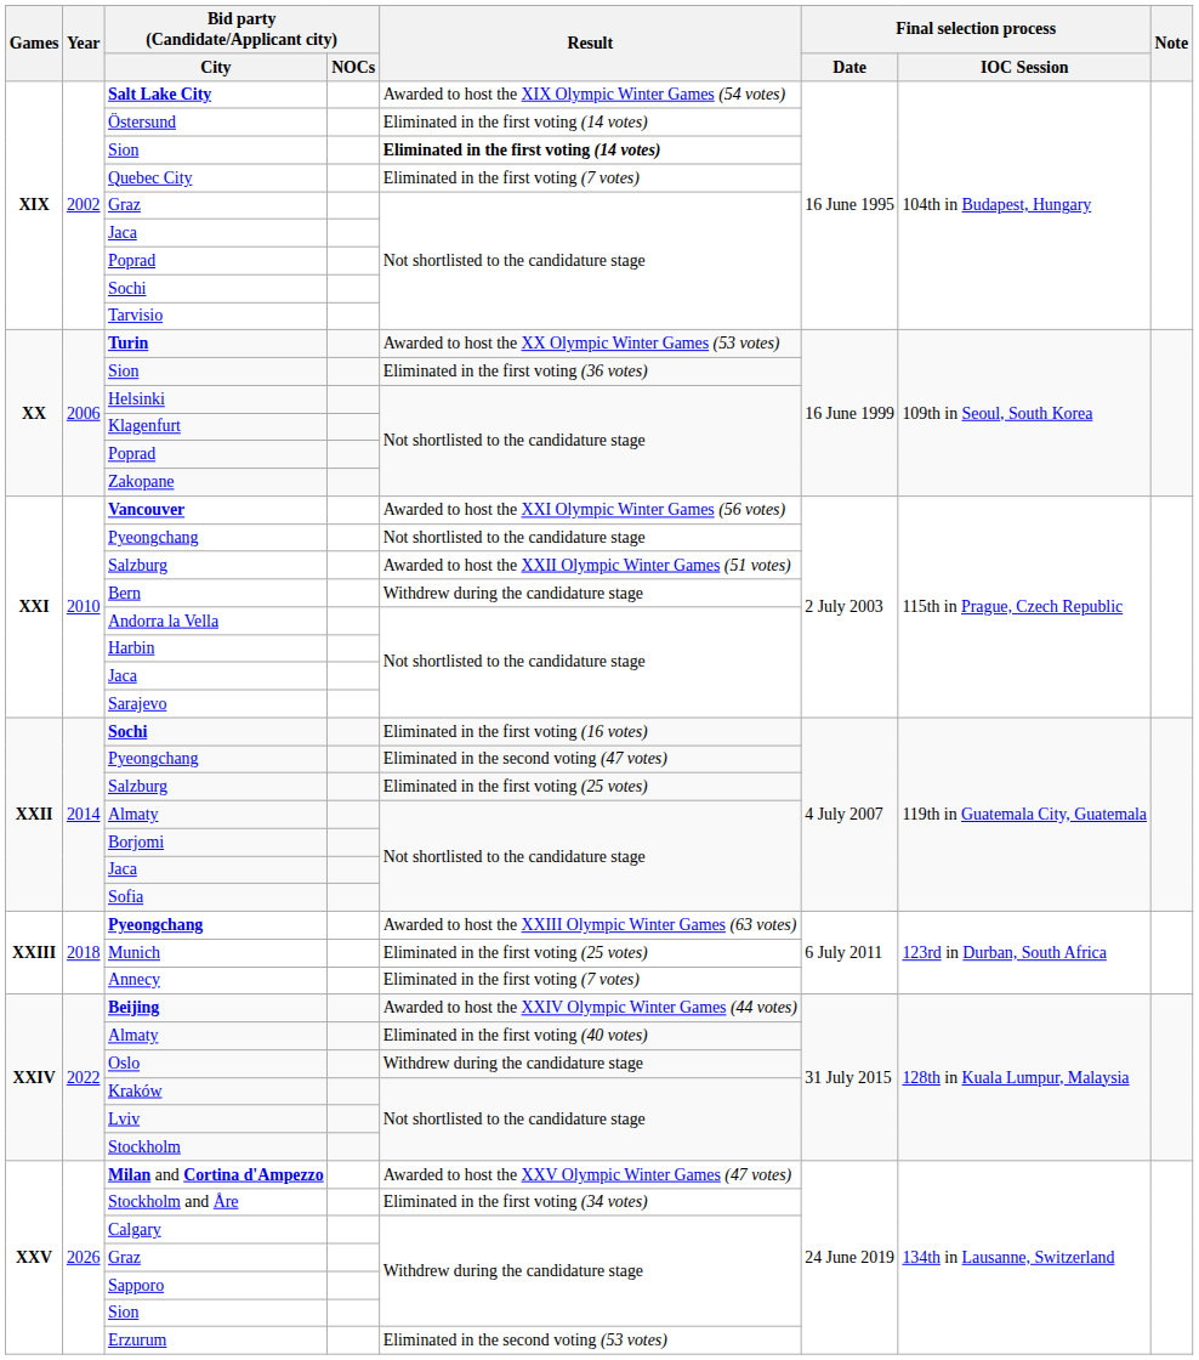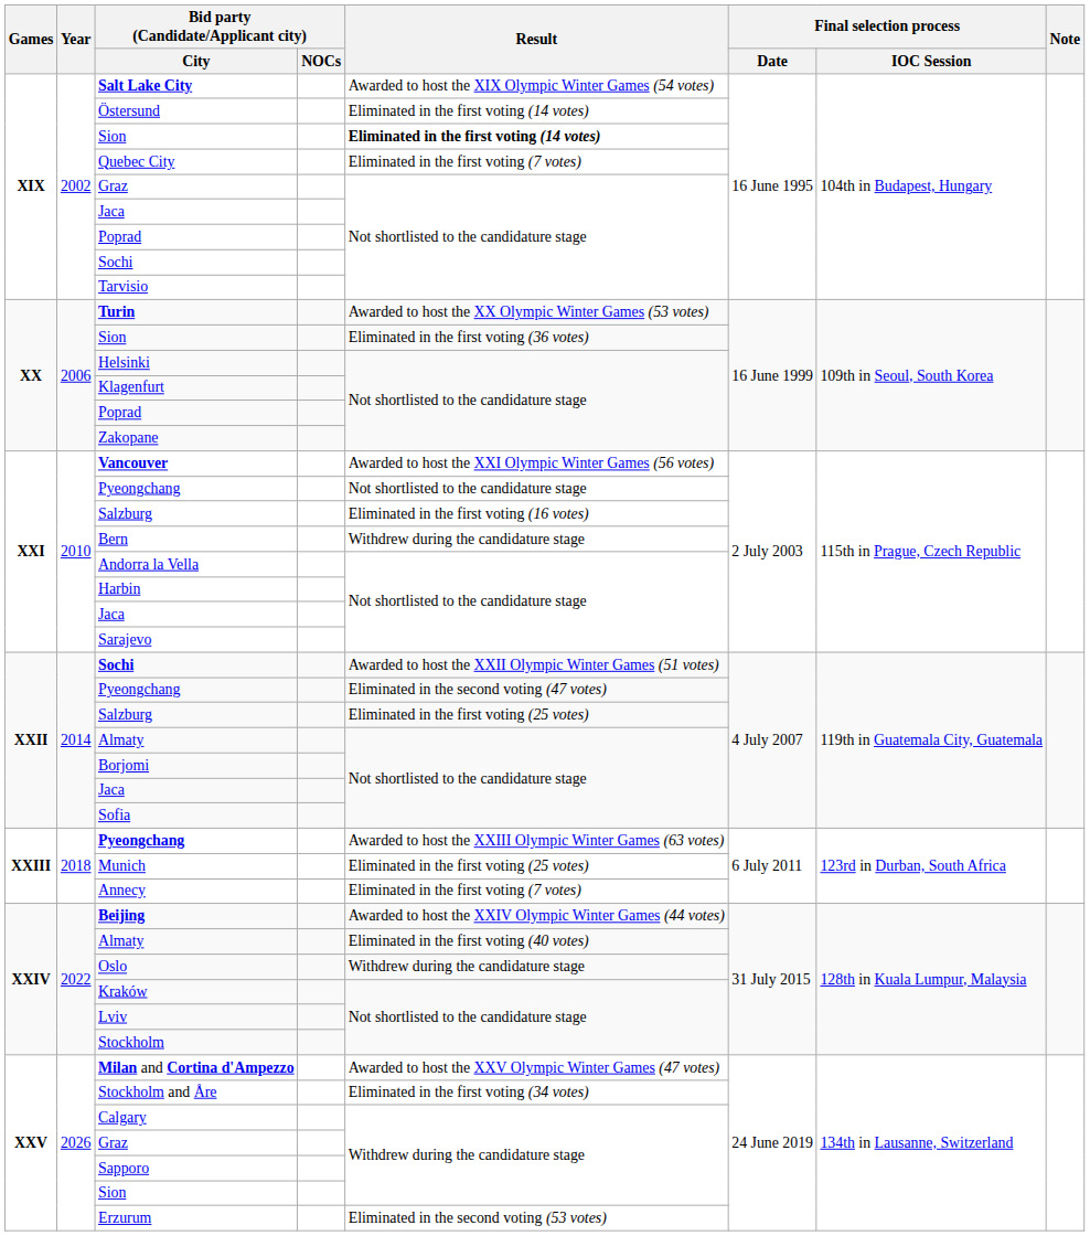 <table class="sortable wikitable" style="font-size:90%">
 <tr>
 <th rowspan=2>Games</th>
 <th rowspan=2>Year</th>
 <th colspan=2>Bid party<br>(Candidate/Applicant city)</th>
 <th rowspan=2>Result</th>
 <th colspan=2>Final selection process</th>
 <th rowspan=2>Note</th>
 </tr>
 <tr>
 <th>City</th>
 <th>NOCs</th>
 <th>Date</th>
 <th>IOC Session</th>
 </tr>
 <tr bgcolor=white>
 <td rowspan=9 align=center><strong>XIX</strong></td>
 <td rowspan=9 align=center><a href='#'>2002</a></td>
 <td><strong><a href='#'>Salt Lake City</a></strong></td>
 <td><strong></strong></td>
 <td>Awarded to host the <a href='#'>XIX Olympic Winter Games</a> <em>(54 votes)</em></td>
 <td rowspan=9>16 June 1995</td>
 <td rowspan=9>104th in <a href='#'>Budapest, Hungary</a></td>
 <td rowspan=9 align=center></td>
 </tr>
 <tr bgcolor=white>
 <td><a href='#'>Östersund</a></td>
 <td></td>
 <td>Eliminated in the first voting <em>(14 votes)</em></td>
 </tr>
 <tr bgcolor=white>
 <td><a href='#'>Sion</a></td>
 <td></td>
 <td><strong>Eliminated in the first voting <em>(14 votes)</em></strong></td>
 </tr>
 <tr bgcolor=white>
 <td><a href='#'>Quebec City</a></td>
 <td></td>
 <td>Eliminated in the first voting <em>(7 votes)</em></td>
 </tr>
 <tr bgcolor=white>
 <td><a href='#'>Graz</a></td>
 <td></td>
 <td rowspan="5">Not shortlisted to the candidature stage</td>
 </tr>
 <tr bgcolor=white>
 <td><a href='#'>Jaca</a></td>
 <td></td>
 </tr>
 <tr bgcolor=white>
 <td><a href='#'>Poprad</a></td>
 <td></td>
 </tr>
 <tr bgcolor=white>
 <td><a href='#'>Sochi</a></td>
 <td></td>
 </tr>
 <tr bgcolor=white>
 <td><a href='#'>Tarvisio</a></td>
 <td></td>
 </tr>
 <tr>
 <td rowspan=6 align=center><strong>XX</strong></td>
 <td rowspan=6 align=center><a href='#'>2006</a></td>
 <td><strong><a href='#'>Turin</a></strong></td>
 <td><strong></strong></td>
 <td>Awarded to host the <a href='#'>XX Olympic Winter Games</a> <em>(53 votes)</em></td>
 <td rowspan=6>16 June 1999</td>
 <td rowspan=6>109th in <a href='#'>Seoul, South Korea</a></td>
 <td rowspan=6 align=center></td>
 </tr>
 <tr>
 <td><a href='#'>Sion</a></td>
 <td></td>
 <td>Eliminated in the first voting <em>(36 votes)</em></td>
 </tr>
 <tr>
 <td><a href='#'>Helsinki</a></td>
 <td></td>
 <td rowspan="4">Not shortlisted to the candidature stage</td>
 </tr>
 <tr>
 <td><a href='#'>Klagenfurt</a></td>
 <td></td>
 </tr>
 <tr>
 <td><a href='#'>Poprad</a></td>
 <td></td>
 </tr>
 <tr>
 <td><a href='#'>Zakopane</a></td>
 <td></td>
 </tr>
 <tr bgcolor=white>
 <td rowspan=8 align=center><strong>XXI</strong></td>
 <td rowspan=8 align=center><a href='#'>2010</a></td>
 <td><strong><a href='#'>Vancouver</a></strong></td>
 <td><strong></strong></td>
 <td>Awarded to host the <a href='#'>XXI Olympic Winter Games</a> <em>(56 votes)</em></td>
 <td rowspan=8>2 July 2003</td>
 <td rowspan=8>115th in <a href='#'>Prague, Czech Republic</a></td>
 <td rowspan=8 align=center></td>
 </tr>
 <tr bgcolor=white>
 <td><a href='#'>Pyeongchang</a></td>
 <td></td>
 <td>Not shortlisted to the candidature stage</td>
 </tr>
 <tr bgcolor=white>
 <td><a href='#'>Salzburg</a></td>
 <td></td>
-<td>Awarded to host the <a href='#'>XXII Olympic Winter Games</a> <em>(51 votes)</em></td>
+<td>Eliminated in the first voting <em>(16 votes)</em></td>
 </tr>
 <tr bgcolor=white>
 <td><a href='#'>Bern</a></td>
 <td></td>
 <td>Withdrew during the candidature stage</td>
 </tr>
 <tr bgcolor=white>
 <td><a href='#'>Andorra la Vella</a></td>
 <td></td>
 <td rowspan="4">Not shortlisted to the candidature stage</td>
 </tr>
 <tr bgcolor=white>
 <td><a href='#'>Harbin</a></td>
 <td></td>
 </tr>
 <tr bgcolor=white>
 <td><a href='#'>Jaca</a></td>
 <td></td>
 </tr>
 <tr bgcolor=white>
 <td><a href='#'>Sarajevo</a></td>
 <td></td>
 </tr>
 <tr>
 <td rowspan=7 align=center><strong>XXII</strong></td>
 <td rowspan=7 align=center><a href='#'>2014</a></td>
 <td><strong><a href='#'>Sochi</a></strong></td>
 <td><strong></strong></td>
-<td>Eliminated in the first voting <em>(16 votes)</em></td>
+<td>Awarded to host the <a href='#'>XXII Olympic Winter Games</a> <em>(51 votes)</em></td>
 <td rowspan=7>4 July 2007</td>
 <td rowspan=7>119th in <a href='#'>Guatemala City, Guatemala</a></td>
 <td rowspan=7 align=center></td>
 </tr>
 <tr>
 <td><a href='#'>Pyeongchang</a></td>
 <td></td>
 <td>Eliminated in the second voting <em>(47 votes)</em></td>
 </tr>
 <tr>
 <td><a href='#'>Salzburg</a></td>
 <td></td>
 <td>Eliminated in the first voting <em>(25 votes)</em></td>
 </tr>
 <tr>
 <td><a href='#'>Almaty</a></td>
 <td></td>
 <td rowspan="4">Not shortlisted to the candidature stage</td>
 </tr>
 <tr>
 <td><a href='#'>Borjomi</a></td>
 <td></td>
 </tr>
 <tr>
 <td><a href='#'>Jaca</a></td>
 <td></td>
 </tr>
 <tr>
 <td><a href='#'>Sofia</a></td>
 <td></td>
 </tr>
 <tr bgcolor=white>
 <td rowspan=3 align=center><strong>XXIII</strong></td>
 <td rowspan=3 align=center><a href='#'>2018</a></td>
 <td><strong><a href='#'>Pyeongchang</a></strong></td>
 <td><strong></strong></td>
 <td>Awarded to host the <a href='#'>XXIII Olympic Winter Games</a> <em>(63 votes)</em></td>
 <td rowspan=3>6 July 2011</td>
 <td rowspan=3><a href='#'>123rd</a> in <a href='#'>Durban, South Africa</a></td>
 <td rowspan=3 align=center></td>
 </tr>
 <tr bgcolor=white>
 <td><a href='#'>Munich</a></td>
 <td></td>
 <td>Eliminated in the first voting <em>(25 votes)</em></td>
 </tr>
 <tr bgcolor=white>
 <td><a href='#'>Annecy</a></td>
 <td></td>
 <td>Eliminated in the first voting <em>(7 votes)</em></td>
 </tr>
 <tr>
 <td rowspan=6 align=center><strong>XXIV</strong></td>
 <td rowspan=6 align=center><a href='#'>2022</a></td>
 <td><strong><a href='#'>Beijing</a></strong></td>
 <td><strong></strong></td>
 <td>Awarded to host the <a href='#'>XXIV Olympic Winter Games</a> <em>(44 votes)</em></td>
 <td rowspan=6>31 July 2015</td>
 <td rowspan=6><a href='#'>128th</a> in <a href='#'>Kuala Lumpur, Malaysia</a></td>
 <td rowspan=6 align=center></td>
 </tr>
 <tr>
 <td><a href='#'>Almaty</a></td>
 <td></td>
 <td>Eliminated in the first voting <em>(40 votes)</em></td>
 </tr>
 <tr>
 <td><a href='#'>Oslo</a></td>
 <td></td>
 <td>Withdrew during the candidature stage</td>
 </tr>
 <tr>
 <td><a href='#'>Kraków</a></td>
 <td></td>
 <td rowspan="3">Not shortlisted to the candidature stage</td>
 </tr>
 <tr>
 <td><a href='#'>Lviv</a></td>
 <td></td>
 </tr>
 <tr>
 <td><a href='#'>Stockholm</a></td>
 <td></td>
 </tr>
 <tr bgcolor=white>
 <td rowspan=7 align=center><strong>XXV</strong></td>
 <td rowspan=7 align=center><a href='#'>2026</a></td>
 <td><strong><a href='#'>Milan</a></strong> and <strong><a href='#'>Cortina d'Ampezzo</a></strong></td>
 <td><strong></strong></td>
 <td>Awarded to host the <a href='#'>XXV Olympic Winter Games</a> <em>(47 votes)</em></td>
 <td rowspan=7>24 June 2019</td>
 <td rowspan=7><a href='#'>134th</a> in <a href='#'>Lausanne, Switzerland</a></td>
 <td rowspan=7 align=center></td>
 </tr>
 <tr bgcolor=white>
 <td><a href='#'>Stockholm</a> and <a href='#'>Åre</a></td>
 <td></td>
 <td>Eliminated in the first voting <em>(34 votes)</em></td>
 </tr>
 <tr bgcolor=white>
 <td><a href='#'>Calgary</a></td>
 <td></td>
 <td rowspan="4">Withdrew during the candidature stage</td>
 </tr>
 <tr bgcolor=white>
 <td><a href='#'>Graz</a></td>
 <td></td>
 </tr>
 <tr bgcolor=white>
 <td><a href='#'>Sapporo</a></td>
 <td></td>
 </tr>
 <tr bgcolor=white>
 <td><a href='#'>Sion</a></td>
 <td></td>
 </tr>
 <tr bgcolor=white>
 <td><a href='#'>Erzurum</a></td>
 <td></td>
 <td>Eliminated in the second voting <em>(53 votes)</em></td>
 </tr>
 </table>
